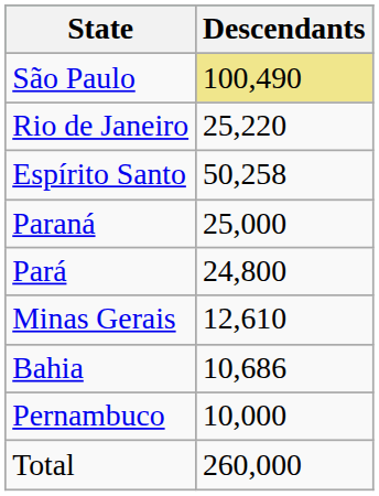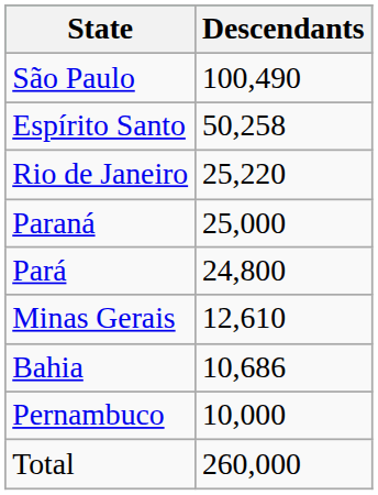 <table class="wikitable">
 <tr style="background:#096;" colspan="2">
 <th>State</th>
 <th>Descendants</th>
 </tr>
 <tr>
 <td><a href='#'>São Paulo</a></td>
-<td style="background: khaki;">100,490</td>
+<td>100,490</td>
+</tr>
+<tr>
+<td><a href='#'>Espírito Santo</a></td>
+<td>50,258</td>
 </tr>
 <tr>
 <td><a href='#'>Rio de Janeiro</a></td>
 <td>25,220</td>
-</tr>
-<tr>
-<td><a href='#'>Espírito Santo</a></td>
-<td>50,258</td>
 </tr>
 <tr>
 <td><a href='#'>Paraná</a></td>
 <td>25,000</td>
 </tr>
 <tr>
 <td><a href='#'>Pará</a></td>
 <td>24,800</td>
 </tr>
 <tr>
 <td><a href='#'>Minas Gerais</a></td>
 <td>12,610</td>
 </tr>
 <tr>
 <td><a href='#'>Bahia</a></td>
 <td>10,686</td>
 </tr>
 <tr>
 <td><a href='#'>Pernambuco</a></td>
 <td>10,000</td>
 </tr>
 <tr>
 <td>Total</td>
 <td>260,000</td>
 </tr>
 </table>
